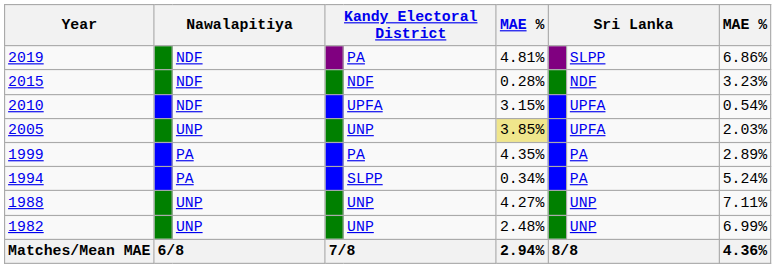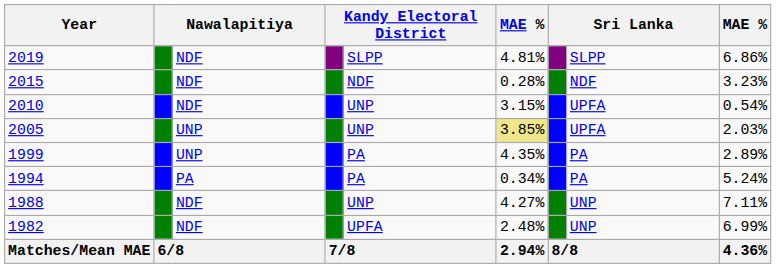 <table class="wikitable">
 <tr>
 <th>Year</th>
 <th colspan="2" width="144px">Nawalapitiya</th>
 <th colspan="2" width="144px"><a href='#'>Kandy Electoral District</a></th>
 <th><a href='#'>MAE</a> %</th>
 <th colspan="2" width="144px">Sri Lanka</th>
 <th>MAE %</th>
 </tr>
 <tr>
 <td><a href='#'>2019</a></td>
 <td style="background-color:green;" width="10px"></td>
 <td style="text-align:left;"><a href='#'>NDF</a></td>
 <td style="background-color:purple;" width="10px"></td>
-<td style="text-align:left;"><a href='#'>PA</a></td>
+<td style="text-align:left;"><a href='#'>SLPP</a></td>
 <td style="text-align:right;">4.81%</td>
 <td style="background-color:purple;" width="10px"></td>
 <td style="text-align:left;"><a href='#'>SLPP</a></td>
 <td style="text-align:right;">6.86%</td>
 </tr>
 <tr>
 <td><a href='#'>2015</a></td>
 <td style="background-color:green;" width="10px"></td>
 <td style="text-align:left;"><a href='#'>NDF</a></td>
 <td style="background-color:green;" width="10px"></td>
 <td style="text-align:left;"><a href='#'>NDF</a></td>
 <td style="text-align:right;">0.28%</td>
 <td style="background-color:green;" width="10px"></td>
 <td style="text-align:left;"><a href='#'>NDF</a></td>
 <td style="text-align:right;">3.23%</td>
 </tr>
 <tr>
 <td><a href='#'>2010</a></td>
 <td style="background-color:blue;" width="10px"></td>
 <td style="text-align:left;"><a href='#'>NDF</a></td>
 <td style="background-color:blue;" width="10px"></td>
-<td style="text-align:left;"><a href='#'>UPFA</a></td>
+<td style="text-align:left;"><a href='#'>UNP</a></td>
 <td style="text-align:right;">3.15%</td>
 <td style="background-color:blue;" width="10px"></td>
 <td style="text-align:left;"><a href='#'>UPFA</a></td>
 <td style="text-align:right;">0.54%</td>
 </tr>
 <tr>
 <td><a href='#'>2005</a></td>
 <td style="background-color:green;" width="10px"></td>
 <td style="text-align:left;"><a href='#'>UNP</a></td>
 <td style="background-color:green;" width="10px"></td>
 <td style="text-align:left;"><a href='#'>UNP</a></td>
 <td style="background: khaki; text-align:right;">3.85%</td>
 <td style="background-color:blue;" width="10px"></td>
 <td style="text-align:left;"><a href='#'>UPFA</a></td>
 <td style="text-align:right;">2.03%</td>
 </tr>
 <tr>
 <td><a href='#'>1999</a></td>
 <td style="background-color:blue;" width="10px"></td>
-<td style="text-align:left;"><a href='#'>PA</a></td>
+<td style="text-align:left;"><a href='#'>UNP</a></td>
 <td style="background-color:blue;" width="10px"></td>
 <td style="text-align:left;"><a href='#'>PA</a></td>
 <td style="text-align:right;">4.35%</td>
 <td style="background-color:blue;" width="10px"></td>
 <td style="text-align:left;"><a href='#'>PA</a></td>
 <td style="text-align:right;">2.89%</td>
 </tr>
 <tr>
 <td><a href='#'>1994</a></td>
 <td style="background-color:blue;" width="10px"></td>
 <td style="text-align:left;"><a href='#'>PA</a></td>
 <td style="background-color:blue;" width="10px"></td>
-<td style="text-align:left;"><a href='#'>SLPP</a></td>
+<td style="text-align:left;"><a href='#'>PA</a></td>
 <td style="text-align:right;">0.34%</td>
 <td style="background-color:blue;" width="10px"></td>
 <td style="text-align:left;"><a href='#'>PA</a></td>
 <td style="text-align:right;">5.24%</td>
 </tr>
 <tr>
 <td><a href='#'>1988</a></td>
 <td style="background-color:green;" width="10px"></td>
-<td style="text-align:left;"><a href='#'>UNP</a></td>
+<td style="text-align:left;"><a href='#'>NDF</a></td>
 <td style="background-color:green;" width="10px"></td>
 <td style="text-align:left;"><a href='#'>UNP</a></td>
 <td style="text-align:right;">4.27%</td>
 <td style="background-color:green;" width="10px"></td>
 <td style="text-align:left;"><a href='#'>UNP</a></td>
 <td style="text-align:right;">7.11%</td>
 </tr>
 <tr>
 <td><a href='#'>1982</a></td>
 <td style="background-color:green;" width="10px"></td>
-<td style="text-align:left;"><a href='#'>UNP</a></td>
+<td style="text-align:left;"><a href='#'>NDF</a></td>
 <td style="background-color:green;" width="10px"></td>
-<td style="text-align:left;"><a href='#'>UNP</a></td>
+<td style="text-align:left;"><a href='#'>UPFA</a></td>
 <td style="text-align:right;">2.48%</td>
 <td style="background-color:green;" width="10px"></td>
 <td style="text-align:left;"><a href='#'>UNP</a></td>
 <td style="text-align:right;">6.99%</td>
 </tr>
 <tr>
 <th>Matches/Mean MAE</th>
 <th style="text-align:left;"colspan="2" width="144px">6/8</th>
 <th style="text-align:left;"colspan="2" width="144px">7/8</th>
 <th style="text-align:right;">2.94%</th>
 <th style="text-align:left;"colspan="2" width="144px">8/8</th>
 <th style="text-align:right;">4.36%</th>
 </tr>
 </table>
